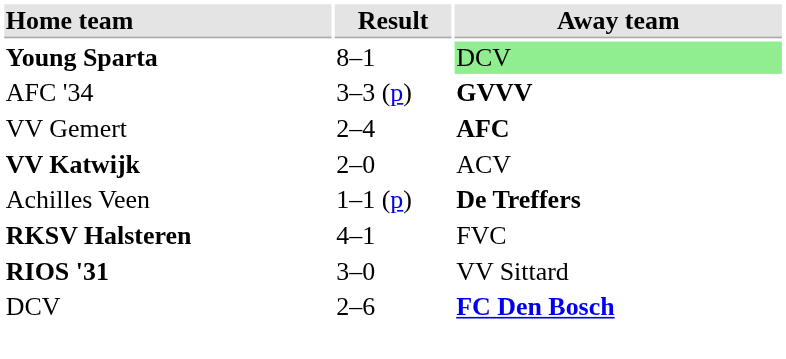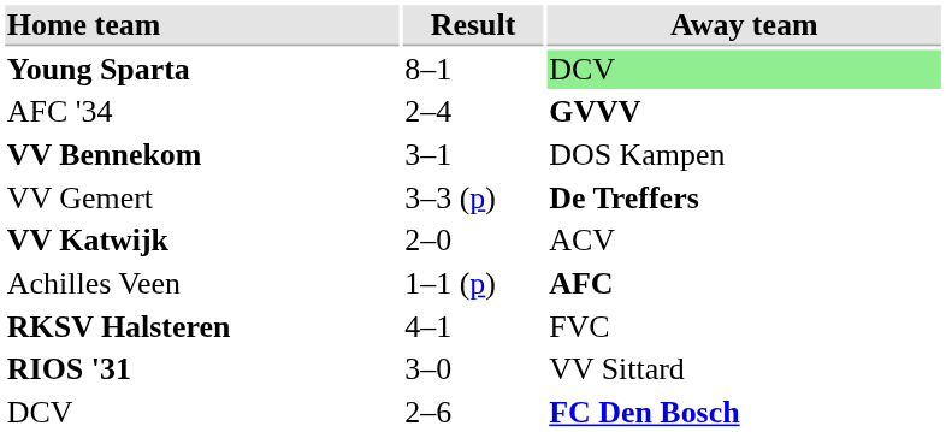 <table>
 <tr bgcolor="#E4E4E4">
 <th style="border-bottom:1px solid #AAAAAA" width="200" align="left">Home team</th>
 <th style="border-bottom:1px solid #AAAAAA" width="70" align="center">Result</th>
 <th style="border-bottom:1px solid #AAAAAA" width="200">Away team</th>
 </tr>
 <tr>
 <td><strong>Young Sparta</strong></td>
 <td>8–1</td>
 <td style="background: lightgreen;">DCV</td>
 </tr>
 <tr>
 <td>AFC '34</td>
-<td>3–3 (<a href='#'>p</a>)</td>
+<td>2–4</td>
 <td><strong>GVVV</strong></td>
 </tr>
 <tr>
+<td><strong>VV Bennekom</strong></td>
+<td>3–1</td>
+<td>DOS Kampen</td>
+</tr>
+<tr>
 <td>VV Gemert</td>
-<td>2–4</td>
-<td><strong>AFC</strong></td>
+<td>3–3 (<a href='#'>p</a>)</td>
+<td><strong>De Treffers</strong> </td>
 </tr>
 <tr>
 <td><strong>VV Katwijk</strong></td>
 <td>2–0</td>
 <td>ACV</td>
 </tr>
 <tr>
 <td>Achilles Veen</td>
 <td>1–1 (<a href='#'>p</a>)</td>
-<td><strong>De Treffers</strong> </td>
+<td><strong>AFC</strong></td>
 </tr>
 <tr>
 <td><strong>RKSV Halsteren</strong></td>
 <td>4–1</td>
 <td>FVC</td>
 </tr>
 <tr>
 <td><strong>RIOS '31</strong></td>
 <td>3–0</td>
 <td>VV Sittard</td>
 </tr>
 <tr>
 <td>DCV</td>
 <td>2–6</td>
 <td><strong><a href='#'>FC Den Bosch</a></strong></td>
 </tr>
 </table>
